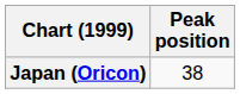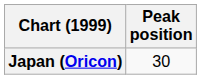 <table class="wikitable plainrowheaders" style="text-align:center;" border="1">
 <tr>
 <th scope="col">Chart (1999)</th>
 <th scope="col">Peak<br>position</th>
 </tr>
 <tr>
 <th scope="row">Japan (<a href='#'>Oricon</a>)</th>
-<td>38</td>
+<td>30</td>
 </tr>
 </table>
